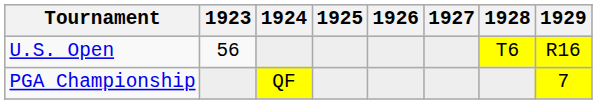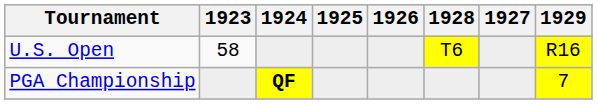 <table class="wikitable" style="font-size:95%;text-align:center;">
 <tr>
 <th>Tournament</th>
 <th>1923</th>
 <th>1924</th>
 <th>1925</th>
 <th>1926</th>
+<th>1928</th>
 <th>1927</th>
-<th>1928</th>
 <th>1929</th>
 </tr>
 <tr>
 <td align=left><a href='#'>U.S. Open</a></td>
-<td>56</td>
-<td style="background:#eeeeee;"></td>
+<td>58</td>
 <td style="background:#eeeeee;"></td>
 <td style="background:#eeeeee;"></td>
 <td style="background:#eeeeee;"></td>
 <td style="background:yellow;">T6</td>
+<td style="background:#eeeeee;"></td>
 <td style="background:yellow;">R16</td>
 </tr>
 <tr>
 <td align=left><a href='#'>PGA Championship</a></td>
 <td style="background:#eeeeee;"></td>
-<td style="background:yellow;">QF</td>
+<td style="background:yellow;"><strong>QF</strong></td>
 <td style="background:#eeeeee;"></td>
 <td style="background:#eeeeee;"></td>
 <td style="background:#eeeeee;"></td>
 <td style="background:#eeeeee;"></td>
 <td style="background:yellow;">7</td>
 </tr>
 </table>
